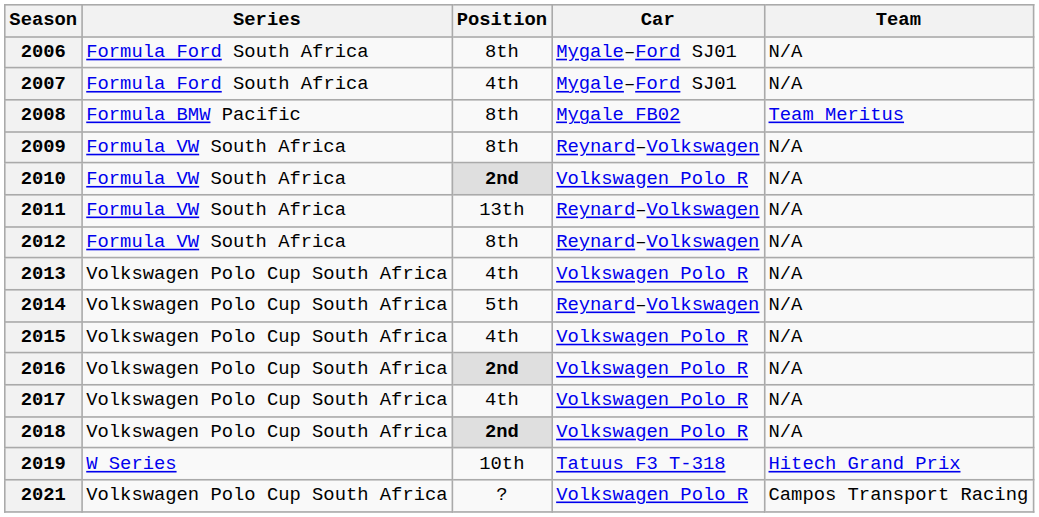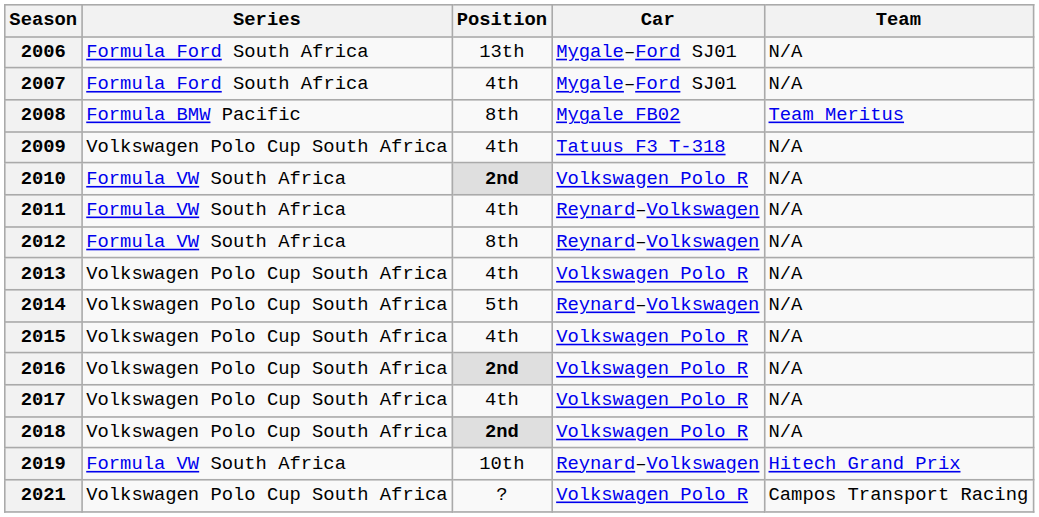 <table class="wikitable" style="font-size: 90%;">
 <tr>
 <th>Season</th>
 <th>Series</th>
 <th>Position</th>
 <th>Car</th>
 <th>Team</th>
 </tr>
 <tr>
 <th>2006</th>
 <td><a href='#'>Formula Ford</a> South Africa</td>
-<td align="center">8th</td>
+<td align="center">13th</td>
 <td><a href='#'>Mygale</a>–<a href='#'>Ford</a> SJ01</td>
 <td>N/A</td>
 </tr>
 <tr>
 <th>2007</th>
 <td><a href='#'>Formula Ford</a> South Africa</td>
 <td align="center">4th</td>
 <td><a href='#'>Mygale</a>–<a href='#'>Ford</a> SJ01</td>
 <td>N/A</td>
 </tr>
 <tr>
 <th>2008</th>
 <td><a href='#'>Formula BMW</a> Pacific</td>
 <td align="center">8th</td>
 <td><a href='#'>Mygale FB02</a></td>
 <td><a href='#'>Team Meritus</a></td>
 </tr>
 <tr>
 <th>2009</th>
-<td><a href='#'>Formula VW</a> South Africa</td>
-<td align="center">8th</td>
-<td><a href='#'>Reynard</a>–<a href='#'>Volkswagen</a></td>
+<td>Volkswagen Polo Cup South Africa</td>
+<td align="center">4th</td>
+<td><a href='#'>Tatuus F3 T-318</a></td>
 <td>N/A</td>
 </tr>
 <tr>
 <th>2010</th>
 <td><a href='#'>Formula VW</a> South Africa</td>
 <td align="center" style="background:#dfdfdf;"><strong>2nd</strong></td>
 <td><a href='#'>Volkswagen Polo R</a></td>
 <td>N/A</td>
 </tr>
 <tr>
 <th>2011</th>
 <td><a href='#'>Formula VW</a> South Africa</td>
-<td align="center">13th</td>
+<td align="center">4th</td>
 <td><a href='#'>Reynard</a>–<a href='#'>Volkswagen</a></td>
 <td>N/A</td>
 </tr>
 <tr>
 <th>2012</th>
 <td><a href='#'>Formula VW</a> South Africa</td>
 <td align="center">8th</td>
 <td><a href='#'>Reynard</a>–<a href='#'>Volkswagen</a></td>
 <td>N/A</td>
 </tr>
 <tr>
 <th>2013</th>
 <td>Volkswagen Polo Cup South Africa</td>
 <td align="center">4th</td>
 <td><a href='#'>Volkswagen Polo R</a></td>
 <td>N/A</td>
 </tr>
 <tr>
 <th>2014</th>
 <td>Volkswagen Polo Cup South Africa</td>
 <td align="center">5th</td>
 <td><a href='#'>Reynard</a>–<a href='#'>Volkswagen</a></td>
 <td>N/A</td>
 </tr>
 <tr>
 <th>2015</th>
 <td>Volkswagen Polo Cup South Africa</td>
 <td align="center">4th</td>
 <td><a href='#'>Volkswagen Polo R</a></td>
 <td>N/A</td>
 </tr>
 <tr>
 <th>2016</th>
 <td>Volkswagen Polo Cup South Africa</td>
 <td align="center" style="background:#dfdfdf;"><strong>2nd</strong></td>
 <td><a href='#'>Volkswagen Polo R</a></td>
 <td>N/A</td>
 </tr>
 <tr>
 <th>2017</th>
 <td>Volkswagen Polo Cup South Africa</td>
 <td align="center">4th</td>
 <td><a href='#'>Volkswagen Polo R</a></td>
 <td>N/A</td>
 </tr>
 <tr>
 <th>2018</th>
 <td>Volkswagen Polo Cup South Africa</td>
 <td align="center" style="background:#dfdfdf;"><strong>2nd</strong></td>
 <td><a href='#'>Volkswagen Polo R</a></td>
 <td>N/A</td>
 </tr>
 <tr>
 <th>2019</th>
-<td><a href='#'>W Series</a></td>
+<td><a href='#'>Formula VW</a> South Africa</td>
 <td align="center">10th</td>
-<td><a href='#'>Tatuus F3 T-318</a></td>
+<td><a href='#'>Reynard</a>–<a href='#'>Volkswagen</a></td>
 <td><a href='#'>Hitech Grand Prix</a></td>
 </tr>
 <tr>
 <th>2021</th>
 <td nowrap>Volkswagen Polo Cup South Africa</td>
 <td align="center">?</td>
 <td><a href='#'>Volkswagen Polo R</a></td>
 <td nowrap>Campos Transport Racing</td>
 </tr>
 </table>
